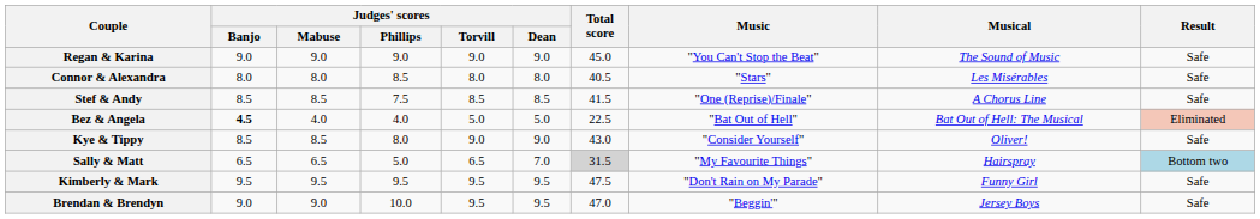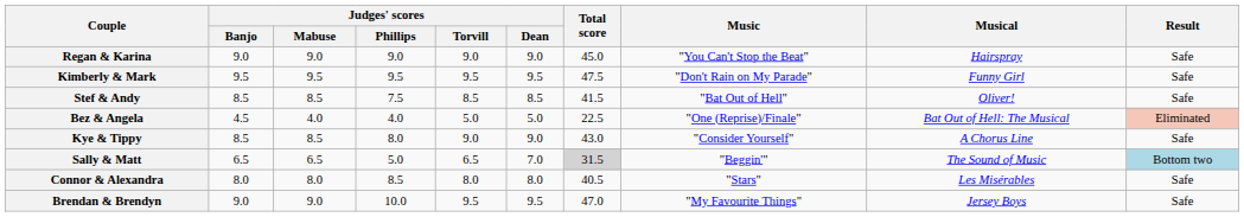 <table class="wikitable sortable" style="text-align:center; font-size:90%; width:90%">
 <tr>
 <th scope="col" rowspan=2>Couple</th>
 <th scope="col" colspan=5 class="unsortable">Judges' scores</th>
 <th scope="col" rowspan=2>Total<br>score</th>
 <th scope="col" rowspan=2 class="unsortable">Music</th>
 <th scope="col" rowspan=2 class="unsortable">Musical</th>
 <th scope="col" rowspan=2 class="unsortable">Result</th>
 </tr>
 <tr>
 <th class="unsortable">Banjo</th>
 <th class="unsortable">Mabuse</th>
 <th class="unsortable">Phillips</th>
 <th class="unsortable">Torvill</th>
 <th class="unsortable">Dean</th>
 </tr>
 <tr>
 <th scope="row">Regan & Karina</th>
 <td>9.0</td>
 <td>9.0</td>
 <td>9.0</td>
 <td>9.0</td>
 <td>9.0</td>
 <td>45.0</td>
 <td>"<a href='#'>You Can't Stop the Beat</a>"</td>
+<td><em><a href='#'>Hairspray</a></em></td>
+<td>Safe</td>
+</tr>
+<tr>
+<th scope="row">Kimberly & Mark</th>
+<td>9.5</td>
+<td>9.5</td>
+<td>9.5</td>
+<td>9.5</td>
+<td>9.5</td>
+<td>47.5</td>
+<td>"<a href='#'>Don't Rain on My Parade</a>"</td>
+<td><em><a href='#'>Funny Girl</a></em></td>
+<td>Safe</td>
+</tr>
+<tr>
+<th scope="row">Stef & Andy</th>
+<td>8.5</td>
+<td>8.5</td>
+<td>7.5</td>
+<td>8.5</td>
+<td>8.5</td>
+<td>41.5</td>
+<td>"<a href='#'>Bat Out of Hell</a>"</td>
+<td><em><a href='#'>Oliver!</a></em></td>
+<td>Safe</td>
+</tr>
+<tr>
+<th scope="row">Bez & Angela</th>
+<td>4.5</td>
+<td>4.0</td>
+<td>4.0</td>
+<td>5.0</td>
+<td>5.0</td>
+<td>22.5</td>
+<td>"<a href='#'>One (Reprise)/Finale</a>"</td>
+<td><em><a href='#'>Bat Out of Hell: The Musical</a></em></td>
+<td bgcolor="f4c7b8">Eliminated</td>
+</tr>
+<tr>
+<th scope="row">Kye & Tippy</th>
+<td>8.5</td>
+<td>8.5</td>
+<td>8.0</td>
+<td>9.0</td>
+<td>9.0</td>
+<td>43.0</td>
+<td>"<a href='#'>Consider Yourself</a>"</td>
+<td><em><a href='#'>A Chorus Line</a></em></td>
+<td>Safe</td>
+</tr>
+<tr>
+<th scope="row">Sally & Matt</th>
+<td>6.5</td>
+<td>6.5</td>
+<td>5.0</td>
+<td>6.5</td>
+<td>7.0</td>
+<td style="background: lightgrey;">31.5</td>
+<td>"<a href='#'>Beggin'</a>"</td>
 <td><em><a href='#'>The Sound of Music</a></em></td>
-<td>Safe</td>
+<td bgcolor="lightblue">Bottom two</td>
 </tr>
 <tr>
 <th scope="row">Connor & Alexandra</th>
 <td>8.0</td>
 <td>8.0</td>
 <td>8.5</td>
 <td>8.0</td>
 <td>8.0</td>
 <td>40.5</td>
 <td>"<a href='#'>Stars</a>"</td>
 <td><em><a href='#'>Les Misérables</a></em></td>
 <td>Safe</td>
 </tr>
 <tr>
-<th scope="row">Stef & Andy</th>
-<td>8.5</td>
-<td>8.5</td>
-<td>7.5</td>
-<td>8.5</td>
-<td>8.5</td>
-<td>41.5</td>
-<td>"<a href='#'>One (Reprise)/Finale</a>"</td>
-<td><em><a href='#'>A Chorus Line</a></em></td>
-<td>Safe</td>
-</tr>
-<tr>
-<th scope="row">Bez & Angela</th>
-<td><strong>4.5</strong></td>
-<td>4.0</td>
-<td>4.0</td>
-<td>5.0</td>
-<td>5.0</td>
-<td>22.5</td>
-<td>"<a href='#'>Bat Out of Hell</a>"</td>
-<td><em><a href='#'>Bat Out of Hell: The Musical</a></em></td>
-<td bgcolor="f4c7b8">Eliminated</td>
-</tr>
-<tr>
-<th scope="row">Kye & Tippy</th>
-<td>8.5</td>
-<td>8.5</td>
-<td>8.0</td>
-<td>9.0</td>
-<td>9.0</td>
-<td>43.0</td>
-<td>"<a href='#'>Consider Yourself</a>"</td>
-<td><em><a href='#'>Oliver!</a></em></td>
-<td>Safe</td>
-</tr>
-<tr>
-<th scope="row">Sally & Matt</th>
-<td>6.5</td>
-<td>6.5</td>
-<td>5.0</td>
-<td>6.5</td>
-<td>7.0</td>
-<td style="background: lightgrey;">31.5</td>
-<td>"<a href='#'>My Favourite Things</a>"</td>
-<td><em><a href='#'>Hairspray</a></em></td>
-<td bgcolor="lightblue">Bottom two</td>
-</tr>
-<tr>
-<th scope="row">Kimberly & Mark</th>
-<td>9.5</td>
-<td>9.5</td>
-<td>9.5</td>
-<td>9.5</td>
-<td>9.5</td>
-<td>47.5</td>
-<td>"<a href='#'>Don't Rain on My Parade</a>"</td>
-<td><em><a href='#'>Funny Girl</a></em></td>
-<td>Safe</td>
-</tr>
-<tr>
 <th scope="row">Brendan & Brendyn</th>
 <td>9.0</td>
 <td>9.0</td>
 <td>10.0</td>
 <td>9.5</td>
 <td>9.5</td>
 <td>47.0</td>
-<td>"<a href='#'>Beggin'</a>"</td>
+<td>"<a href='#'>My Favourite Things</a>"</td>
 <td><em><a href='#'>Jersey Boys</a></em></td>
 <td>Safe</td>
 </tr>
 </table>
